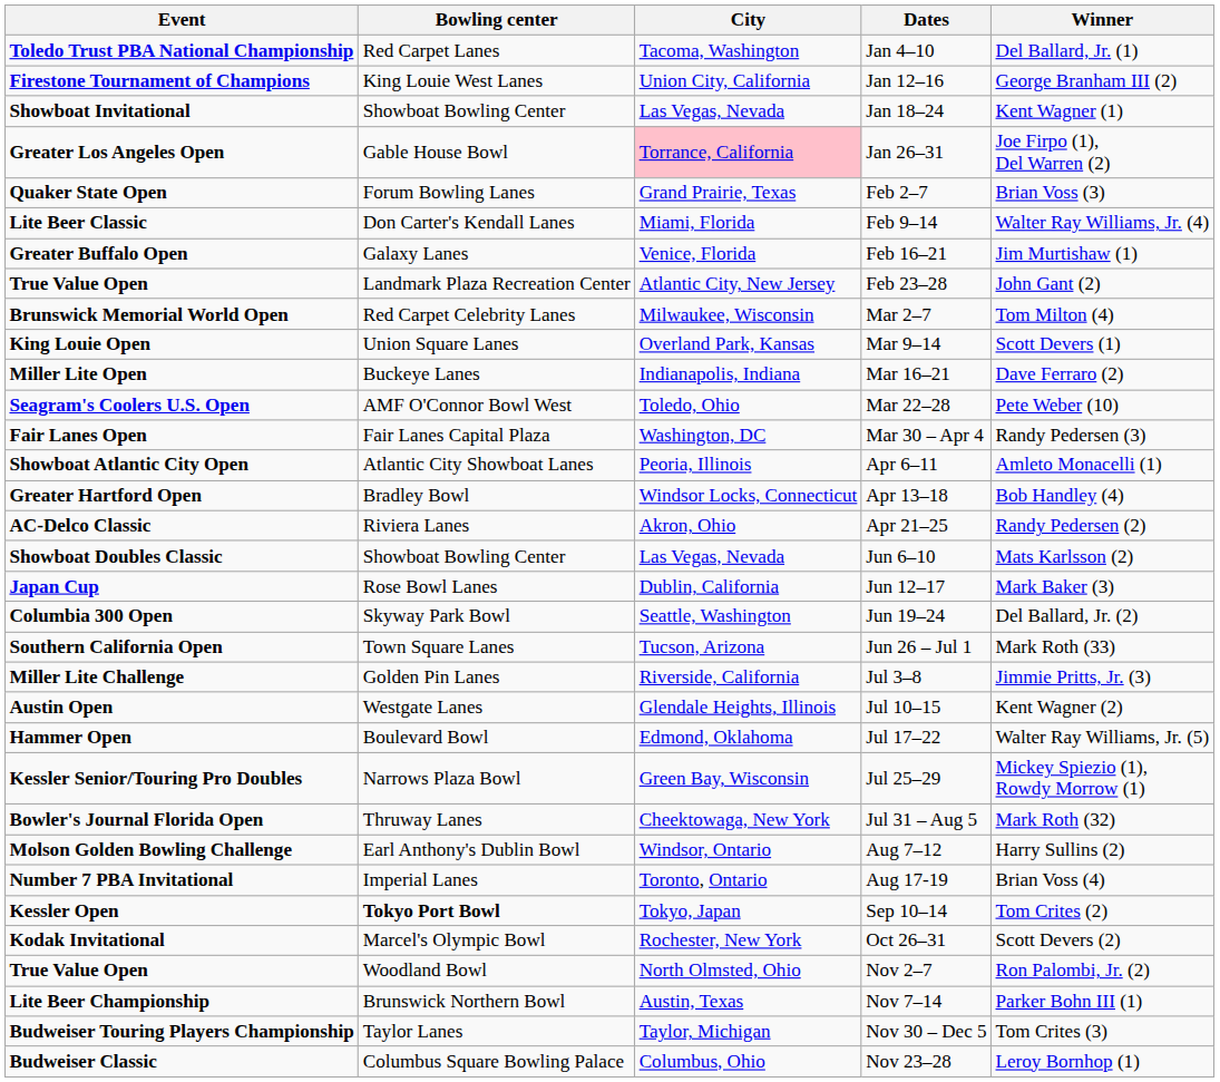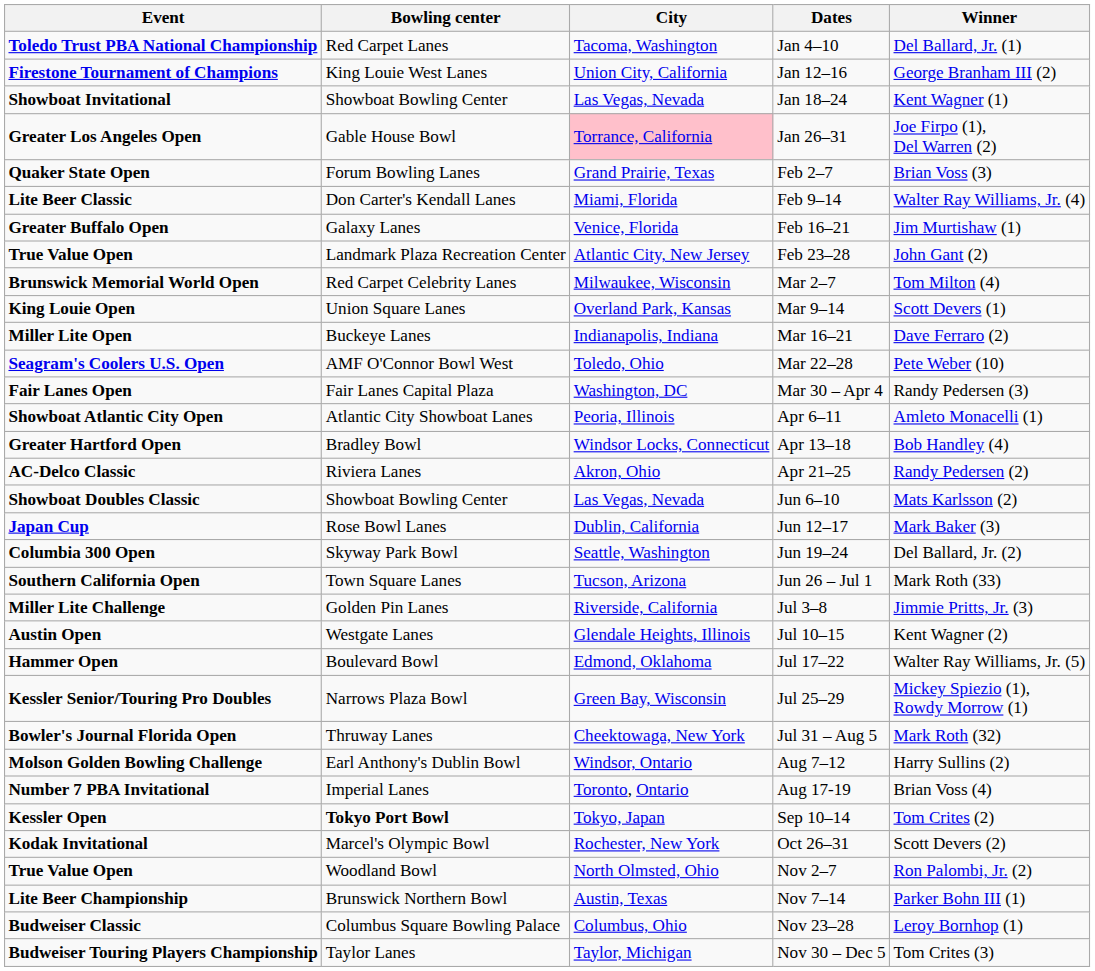 <table class="wikitable">
 <tr>
 <th>Event</th>
 <th>Bowling center</th>
 <th>City</th>
 <th>Dates</th>
 <th>Winner</th>
 </tr>
 <tr>
 <td><strong><a href='#'>Toledo Trust PBA National Championship</a></strong></td>
 <td>Red Carpet Lanes</td>
 <td><a href='#'>Tacoma, Washington</a></td>
 <td>Jan 4–10</td>
 <td><a href='#'>Del Ballard, Jr.</a> (1)</td>
 </tr>
 <tr>
 <td><strong><a href='#'>Firestone Tournament of Champions</a></strong></td>
 <td>King Louie West Lanes</td>
 <td><a href='#'>Union City, California</a></td>
 <td>Jan 12–16</td>
 <td><a href='#'>George Branham III</a> (2)</td>
 </tr>
 <tr>
 <td><strong>Showboat Invitational</strong></td>
 <td>Showboat Bowling Center</td>
 <td><a href='#'>Las Vegas, Nevada</a></td>
 <td>Jan 18–24</td>
 <td><a href='#'>Kent Wagner</a> (1)</td>
 </tr>
 <tr>
 <td><strong>Greater Los Angeles Open</strong></td>
 <td>Gable House Bowl</td>
 <td style="background: pink;"><a href='#'>Torrance, California</a></td>
 <td>Jan 26–31</td>
 <td><a href='#'>Joe Firpo</a> (1),<br><a href='#'>Del Warren</a> (2)</td>
 </tr>
 <tr>
 <td><strong>Quaker State Open</strong></td>
 <td>Forum Bowling Lanes</td>
 <td><a href='#'>Grand Prairie, Texas</a></td>
 <td>Feb 2–7</td>
 <td><a href='#'>Brian Voss</a> (3)</td>
 </tr>
 <tr>
 <td><strong>Lite Beer Classic</strong></td>
 <td>Don Carter's Kendall Lanes</td>
 <td><a href='#'>Miami, Florida</a></td>
 <td>Feb 9–14</td>
 <td><a href='#'>Walter Ray Williams, Jr.</a> (4)</td>
 </tr>
 <tr>
 <td><strong>Greater Buffalo Open</strong></td>
 <td>Galaxy Lanes</td>
 <td><a href='#'>Venice, Florida</a></td>
 <td>Feb 16–21</td>
 <td><a href='#'>Jim Murtishaw</a> (1)</td>
 </tr>
 <tr>
 <td><strong>True Value Open</strong></td>
 <td>Landmark Plaza Recreation Center</td>
 <td><a href='#'>Atlantic City, New Jersey</a></td>
 <td>Feb 23–28</td>
 <td><a href='#'>John Gant</a> (2)</td>
 </tr>
 <tr>
 <td><strong>Brunswick Memorial World Open</strong></td>
 <td>Red Carpet Celebrity Lanes</td>
 <td><a href='#'>Milwaukee, Wisconsin</a></td>
 <td>Mar 2–7</td>
 <td><a href='#'>Tom Milton</a> (4)</td>
 </tr>
 <tr>
 <td><strong>King Louie Open</strong></td>
 <td>Union Square Lanes</td>
 <td><a href='#'>Overland Park, Kansas</a></td>
 <td>Mar 9–14</td>
 <td><a href='#'>Scott Devers</a> (1)</td>
 </tr>
 <tr>
 <td><strong>Miller Lite Open</strong></td>
 <td>Buckeye Lanes</td>
 <td><a href='#'>Indianapolis, Indiana</a></td>
 <td>Mar 16–21</td>
 <td><a href='#'>Dave Ferraro</a> (2)</td>
 </tr>
 <tr>
 <td><strong><a href='#'>Seagram's Coolers U.S. Open</a></strong></td>
 <td>AMF O'Connor Bowl West</td>
 <td><a href='#'>Toledo, Ohio</a></td>
 <td>Mar 22–28</td>
 <td><a href='#'>Pete Weber</a> (10)</td>
 </tr>
 <tr>
 <td><strong>Fair Lanes Open</strong></td>
 <td>Fair Lanes Capital Plaza</td>
 <td><a href='#'>Washington, DC</a></td>
 <td>Mar 30 – Apr 4</td>
 <td>Randy Pedersen (3)</td>
 </tr>
 <tr>
 <td><strong>Showboat Atlantic City Open</strong></td>
 <td>Atlantic City Showboat Lanes</td>
 <td><a href='#'>Peoria, Illinois</a></td>
 <td>Apr 6–11</td>
 <td><a href='#'>Amleto Monacelli</a> (1)</td>
 </tr>
 <tr>
 <td><strong>Greater Hartford Open</strong></td>
 <td>Bradley Bowl</td>
 <td><a href='#'>Windsor Locks, Connecticut</a></td>
 <td>Apr 13–18</td>
 <td><a href='#'>Bob Handley</a> (4)</td>
 </tr>
 <tr>
 <td><strong>AC-Delco Classic</strong></td>
 <td>Riviera Lanes</td>
 <td><a href='#'>Akron, Ohio</a></td>
 <td>Apr 21–25</td>
 <td><a href='#'>Randy Pedersen</a> (2)</td>
 </tr>
 <tr>
 <td><strong>Showboat Doubles Classic</strong></td>
 <td>Showboat Bowling Center</td>
 <td><a href='#'>Las Vegas, Nevada</a></td>
 <td>Jun 6–10</td>
 <td><a href='#'>Mats Karlsson</a> (2)</td>
 </tr>
 <tr>
 <td><strong><a href='#'>Japan Cup</a></strong></td>
 <td>Rose Bowl Lanes</td>
 <td><a href='#'>Dublin, California</a></td>
 <td>Jun 12–17</td>
 <td><a href='#'>Mark Baker</a> (3)</td>
 </tr>
 <tr>
 <td><strong>Columbia 300 Open</strong></td>
 <td>Skyway Park Bowl</td>
 <td><a href='#'>Seattle, Washington</a></td>
 <td>Jun 19–24</td>
 <td>Del Ballard, Jr. (2)</td>
 </tr>
 <tr>
 <td><strong>Southern California Open</strong></td>
 <td>Town Square Lanes</td>
 <td><a href='#'>Tucson, Arizona</a></td>
 <td>Jun 26 – Jul 1</td>
 <td>Mark Roth (33)</td>
 </tr>
 <tr>
 <td><strong>Miller Lite Challenge</strong></td>
 <td>Golden Pin Lanes</td>
 <td><a href='#'>Riverside, California</a></td>
 <td>Jul 3–8</td>
 <td><a href='#'>Jimmie Pritts, Jr.</a> (3)</td>
 </tr>
 <tr>
 <td><strong>Austin Open</strong></td>
 <td>Westgate Lanes</td>
 <td><a href='#'>Glendale Heights, Illinois</a></td>
 <td>Jul 10–15</td>
 <td>Kent Wagner (2)</td>
 </tr>
 <tr>
 <td><strong>Hammer Open</strong></td>
 <td>Boulevard Bowl</td>
 <td><a href='#'>Edmond, Oklahoma</a></td>
 <td>Jul 17–22</td>
 <td>Walter Ray Williams, Jr. (5)</td>
 </tr>
 <tr>
 <td><strong>Kessler Senior/Touring Pro Doubles</strong></td>
 <td>Narrows Plaza Bowl</td>
 <td><a href='#'>Green Bay, Wisconsin</a></td>
 <td>Jul 25–29</td>
 <td><a href='#'>Mickey Spiezio</a> (1),<br><a href='#'>Rowdy Morrow</a> (1)</td>
 </tr>
 <tr>
 <td><strong>Bowler's Journal Florida Open</strong></td>
 <td>Thruway Lanes</td>
 <td><a href='#'>Cheektowaga, New York</a></td>
 <td>Jul 31 – Aug 5</td>
 <td><a href='#'>Mark Roth</a> (32)</td>
 </tr>
 <tr>
 <td><strong>Molson Golden Bowling Challenge</strong></td>
 <td>Earl Anthony's Dublin Bowl</td>
 <td><a href='#'>Windsor, Ontario</a></td>
 <td>Aug 7–12</td>
 <td>Harry Sullins (2)</td>
 </tr>
 <tr>
 <td><strong>Number 7 PBA Invitational</strong></td>
 <td>Imperial Lanes</td>
 <td><a href='#'>Toronto</a>, <a href='#'>Ontario</a></td>
 <td>Aug 17-19</td>
 <td>Brian Voss (4)</td>
 </tr>
 <tr>
 <td><strong>Kessler Open</strong></td>
 <td><strong>Tokyo Port Bowl</strong></td>
 <td><a href='#'>Tokyo, Japan</a></td>
 <td>Sep 10–14</td>
 <td><a href='#'>Tom Crites</a> (2)</td>
 </tr>
 <tr>
 <td><strong>Kodak Invitational</strong></td>
 <td>Marcel's Olympic Bowl</td>
 <td><a href='#'>Rochester, New York</a></td>
 <td>Oct 26–31</td>
 <td>Scott Devers (2)</td>
 </tr>
 <tr>
 <td><strong>True Value Open</strong></td>
 <td>Woodland Bowl</td>
 <td><a href='#'>North Olmsted, Ohio</a></td>
 <td>Nov 2–7</td>
 <td><a href='#'>Ron Palombi, Jr.</a> (2)</td>
 </tr>
 <tr>
 <td><strong>Lite Beer Championship</strong></td>
 <td>Brunswick Northern Bowl</td>
 <td><a href='#'>Austin, Texas</a></td>
 <td>Nov 7–14</td>
 <td><a href='#'>Parker Bohn III</a> (1)</td>
 </tr>
 <tr>
+<td><strong>Budweiser Classic</strong></td>
+<td>Columbus Square Bowling Palace</td>
+<td><a href='#'>Columbus, Ohio</a></td>
+<td>Nov 23–28</td>
+<td><a href='#'>Leroy Bornhop</a> (1)</td>
+</tr>
+<tr>
 <td><strong>Budweiser Touring Players Championship</strong></td>
 <td>Taylor Lanes</td>
 <td><a href='#'>Taylor, Michigan</a></td>
 <td>Nov 30 – Dec 5</td>
 <td>Tom Crites (3)</td>
 </tr>
-<tr>
-<td><strong>Budweiser Classic</strong></td>
-<td>Columbus Square Bowling Palace</td>
-<td><a href='#'>Columbus, Ohio</a></td>
-<td>Nov 23–28</td>
-<td><a href='#'>Leroy Bornhop</a> (1)</td>
-</tr>
 </table>
